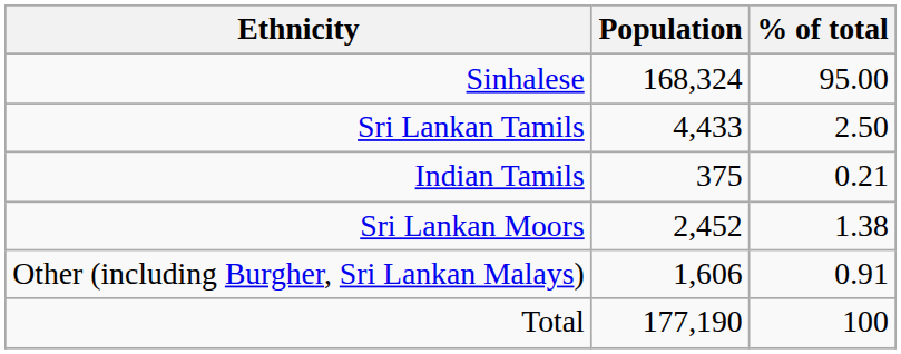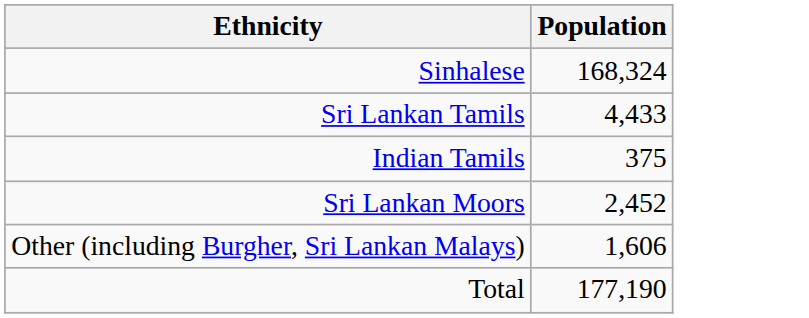 <table class="wikitable" style="text-align: right;">
 <tr>
 <th>Ethnicity</th>
 <th>Population</th>
-<th>% of total</th>
 </tr>
 <tr>
 <td><a href='#'>Sinhalese</a></td>
 <td>168,324</td>
-<td>95.00</td>
 </tr>
 <tr>
 <td><a href='#'>Sri Lankan Tamils</a></td>
 <td>4,433</td>
-<td>2.50</td>
 </tr>
 <tr>
 <td><a href='#'>Indian Tamils</a></td>
 <td>375</td>
-<td>0.21</td>
 </tr>
 <tr>
 <td><a href='#'>Sri Lankan Moors</a></td>
 <td>2,452</td>
-<td>1.38</td>
 </tr>
 <tr>
 <td>Other (including <a href='#'>Burgher</a>, <a href='#'>Sri Lankan Malays</a>)</td>
 <td>1,606</td>
-<td>0.91</td>
 </tr>
 <tr>
 <td>Total</td>
 <td>177,190</td>
-<td>100</td>
 </tr>
 </table>
